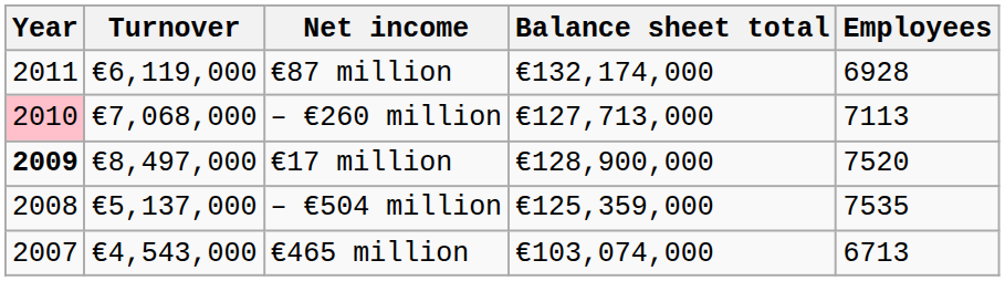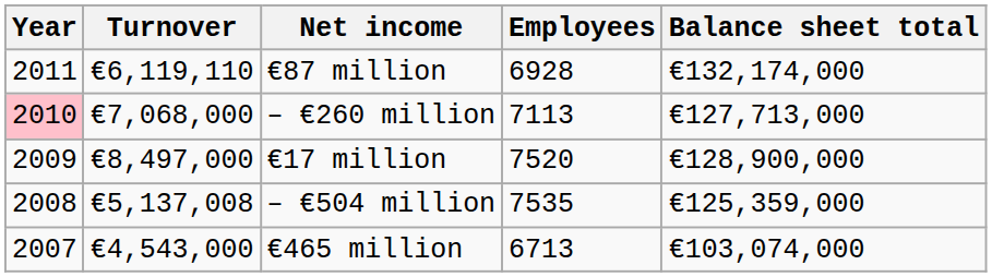 <table Class = "wikitable">
 <tr>
 <th>Year</th>
 <th>Turnover</th>
 <th>Net income</th>
+<th>Employees</th>
 <th>Balance sheet total</th>
-<th>Employees</th>
 </tr>
 <tr>
 <td>2011</td>
-<td> €6,119,000</td>
+<td> €6,119,110</td>
 <td> €87 million</td>
+<td> 6928</td>
 <td> €132,174,000</td>
-<td> 6928</td>
 </tr>
 <tr>
 <td style="background: pink;">2010</td>
 <td> €7,068,000</td>
 <td> – €260 million</td>
+<td> 7113</td>
 <td> €127,713,000</td>
-<td> 7113</td>
 </tr>
 <tr>
-<td><strong>2009</strong></td>
+<td>2009</td>
 <td> €8,497,000</td>
 <td> €17 million</td>
+<td> 7520</td>
 <td> €128,900,000</td>
-<td> 7520</td>
 </tr>
 <tr>
 <td>2008</td>
-<td> €5,137,000</td>
+<td> €5,137,008</td>
 <td> – €504 million</td>
+<td> 7535</td>
 <td> €125,359,000</td>
-<td> 7535</td>
 </tr>
 <tr>
 <td>2007</td>
 <td> €4,543,000</td>
 <td> €465 million</td>
+<td> 6713</td>
 <td> €103,074,000</td>
-<td> 6713</td>
 </tr>
 </table>
